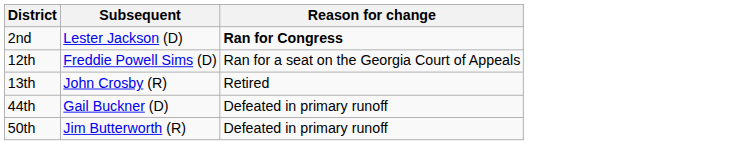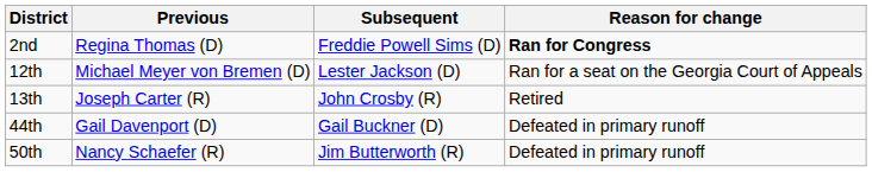 <table class=wikitable>
 <tr valign=bottom>
 <th>District</th>
+<th>Previous</th>
 <th>Subsequent</th>
 <th>Reason for change</th>
 </tr>
 <tr>
 <td>2nd</td>
-<td><a href='#'>Lester Jackson</a> (D)</td>
+<td><a href='#'>Regina Thomas</a> (D)</td>
+<td><a href='#'>Freddie Powell Sims</a> (D)</td>
 <td><strong>Ran for Congress</strong></td>
 </tr>
 <tr>
 <td>12th</td>
-<td><a href='#'>Freddie Powell Sims</a> (D)</td>
+<td><a href='#'>Michael Meyer von Bremen</a> (D)</td>
+<td><a href='#'>Lester Jackson</a> (D)</td>
 <td>Ran for a seat on the Georgia Court of Appeals</td>
 </tr>
 <tr>
 <td>13th</td>
+<td><a href='#'>Joseph Carter</a> (R)</td>
 <td><a href='#'>John Crosby</a> (R)</td>
 <td>Retired</td>
 </tr>
 <tr>
 <td>44th</td>
+<td><a href='#'>Gail Davenport</a> (D)</td>
 <td><a href='#'>Gail Buckner</a> (D)</td>
 <td>Defeated in primary runoff</td>
 </tr>
 <tr>
 <td>50th</td>
+<td><a href='#'>Nancy Schaefer</a> (R)</td>
 <td><a href='#'>Jim Butterworth</a> (R)</td>
 <td>Defeated in primary runoff</td>
 </tr>
 </table>
